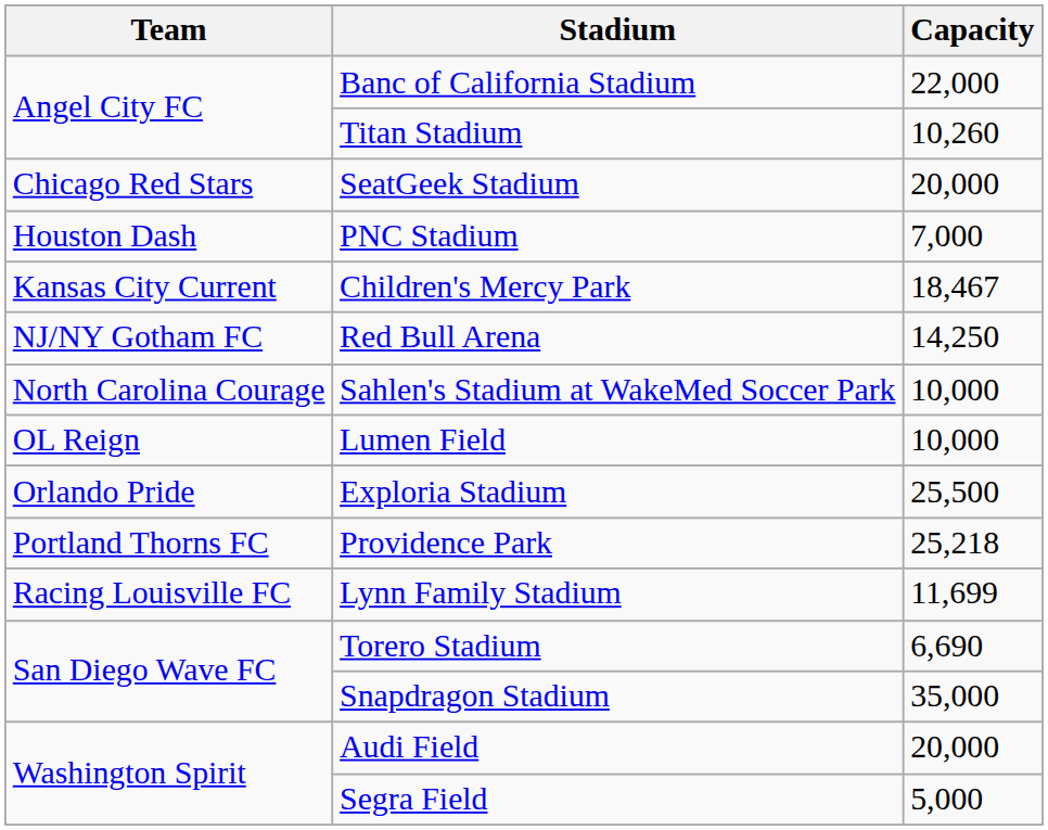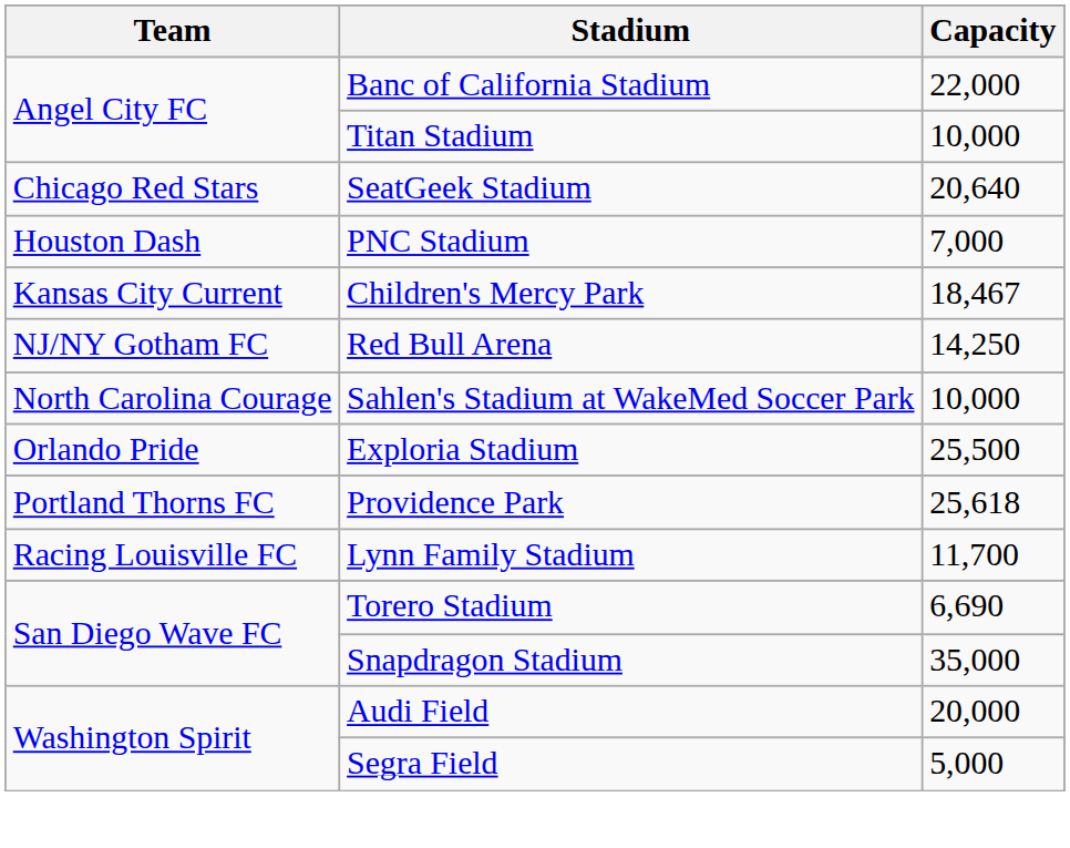 <table class="sortable wikitable">
 <tr>
 <th>Team</th>
 <th>Stadium</th>
 <th data-sort-type="number">Capacity</th>
 </tr>
 <tr>
 <td rowspan=2><a href='#'>Angel City FC</a></td>
 <td><a href='#'>Banc of California Stadium</a></td>
 <td>22,000</td>
 </tr>
 <tr>
 <td><a href='#'>Titan Stadium</a></td>
-<td>10,260</td>
+<td>10,000</td>
 </tr>
 <tr>
 <td><a href='#'>Chicago Red Stars</a></td>
 <td><a href='#'>SeatGeek Stadium</a></td>
-<td>20,000</td>
+<td>20,640</td>
 </tr>
 <tr>
 <td><a href='#'>Houston Dash</a></td>
 <td><a href='#'>PNC Stadium</a></td>
 <td>7,000</td>
 </tr>
 <tr>
 <td><a href='#'>Kansas City Current</a></td>
 <td><a href='#'>Children's Mercy Park</a></td>
 <td>18,467</td>
 </tr>
 <tr>
 <td><a href='#'>NJ/NY Gotham FC</a></td>
 <td><a href='#'>Red Bull Arena</a></td>
 <td>14,250</td>
 </tr>
 <tr>
 <td><a href='#'>North Carolina Courage</a></td>
 <td><a href='#'>Sahlen's Stadium at WakeMed Soccer Park</a></td>
 <td>10,000</td>
 </tr>
 <tr>
-<td><a href='#'>OL Reign</a></td>
-<td><a href='#'>Lumen Field</a></td>
-<td>10,000</td>
-</tr>
-<tr>
 <td><a href='#'>Orlando Pride</a></td>
 <td><a href='#'>Exploria Stadium</a></td>
 <td>25,500</td>
 </tr>
 <tr>
 <td><a href='#'>Portland Thorns FC</a></td>
 <td><a href='#'>Providence Park</a></td>
-<td>25,218</td>
+<td>25,618</td>
 </tr>
 <tr>
 <td><a href='#'>Racing Louisville FC</a></td>
 <td><a href='#'>Lynn Family Stadium</a></td>
-<td>11,699</td>
+<td>11,700</td>
 </tr>
 <tr>
 <td rowspan=2><a href='#'>San Diego Wave FC</a></td>
 <td><a href='#'>Torero Stadium</a></td>
 <td>6,690</td>
 </tr>
 <tr>
 <td><a href='#'>Snapdragon Stadium</a></td>
 <td>35,000</td>
 </tr>
 <tr>
 <td rowspan=2><a href='#'>Washington Spirit</a></td>
 <td><a href='#'>Audi Field</a></td>
 <td>20,000</td>
 </tr>
 <tr>
 <td><a href='#'>Segra Field</a></td>
 <td>5,000</td>
 </tr>
 </table>
